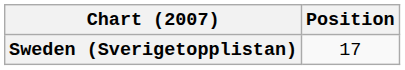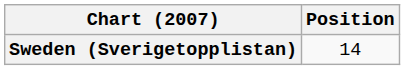 <table class="wikitable plainrowheaders" style="text-align:center">
 <tr>
 <th scope="col">Chart (2007)</th>
 <th scope="col">Position</th>
 </tr>
 <tr>
 <th scope="row">Sweden (Sverigetopplistan)</th>
-<td>17</td>
+<td>14</td>
 </tr>
 </table>
